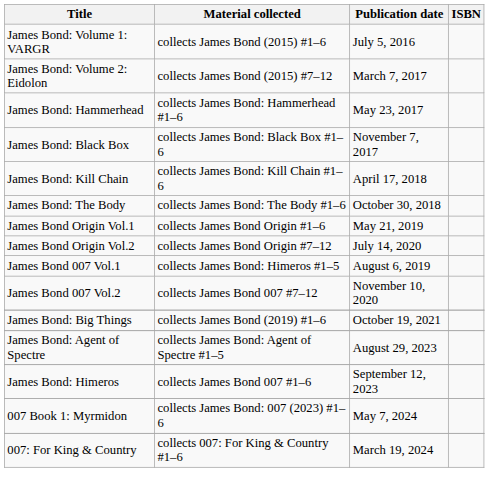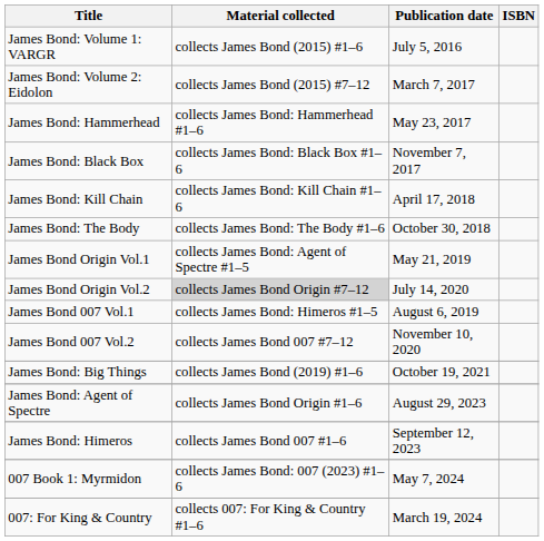 <table class="wikitable">
 <tr>
 <th>Title</th>
 <th>Material collected</th>
 <th>Publication date</th>
 <th>ISBN</th>
 </tr>
 <tr>
 <td>James Bond: Volume 1: VARGR</td>
 <td>collects James Bond (2015) #1–6</td>
 <td>July 5, 2016</td>
 <td></td>
 </tr>
 <tr>
 <td>James Bond: Volume 2: Eidolon</td>
 <td>collects James Bond (2015) #7–12</td>
 <td>March 7, 2017</td>
 <td></td>
 </tr>
 <tr>
 <td>James Bond: Hammerhead</td>
 <td>collects James Bond: Hammerhead #1–6</td>
 <td>May 23, 2017</td>
 <td></td>
 </tr>
 <tr>
 <td>James Bond: Black Box</td>
 <td>collects James Bond: Black Box #1–6</td>
 <td>November 7, 2017</td>
 <td></td>
 </tr>
 <tr>
 <td>James Bond: Kill Chain</td>
 <td>collects James Bond: Kill Chain #1–6</td>
 <td>April 17, 2018</td>
 <td></td>
 </tr>
 <tr>
 <td>James Bond: The Body</td>
 <td>collects James Bond: The Body #1–6</td>
 <td>October 30, 2018</td>
 <td></td>
 </tr>
 <tr>
 <td>James Bond Origin Vol.1</td>
-<td>collects James Bond Origin #1–6</td>
+<td>collects James Bond: Agent of Spectre #1–5</td>
 <td>May 21, 2019</td>
 <td></td>
 </tr>
 <tr>
 <td>James Bond Origin Vol.2</td>
-<td>collects James Bond Origin #7–12</td>
+<td style="background: lightgrey;">collects James Bond Origin #7–12</td>
 <td>July 14, 2020</td>
 <td></td>
 </tr>
 <tr>
 <td>James Bond 007 Vol.1</td>
 <td>collects James Bond: Himeros #1–5</td>
 <td>August 6, 2019</td>
 <td></td>
 </tr>
 <tr>
 <td>James Bond 007 Vol.2</td>
 <td>collects James Bond 007 #7–12</td>
 <td>November 10, 2020</td>
 <td></td>
 </tr>
 <tr>
 </tr>
 <tr>
 <td>James Bond: Big Things</td>
 <td>collects James Bond (2019) #1–6</td>
 <td>October 19, 2021</td>
 <td></td>
 </tr>
 <tr>
 </tr>
 <tr>
 <td>James Bond: Agent of Spectre</td>
-<td>collects James Bond: Agent of Spectre #1–5</td>
+<td>collects James Bond Origin #1–6</td>
 <td>August 29, 2023</td>
 <td></td>
 </tr>
 <tr>
 </tr>
 <tr>
 <td>James Bond: Himeros</td>
 <td>collects James Bond 007 #1–6</td>
 <td>September 12, 2023</td>
 <td></td>
 </tr>
 <tr>
 </tr>
 <tr>
 <td>007 Book 1: Myrmidon</td>
 <td>collects James Bond: 007 (2023) #1–6</td>
 <td>May 7, 2024</td>
 <td></td>
 </tr>
 <tr>
 </tr>
 <tr>
 <td>007: For King & Country</td>
 <td>collects 007: For King & Country #1–6</td>
 <td>March 19, 2024</td>
 <td></td>
 </tr>
 </table>
